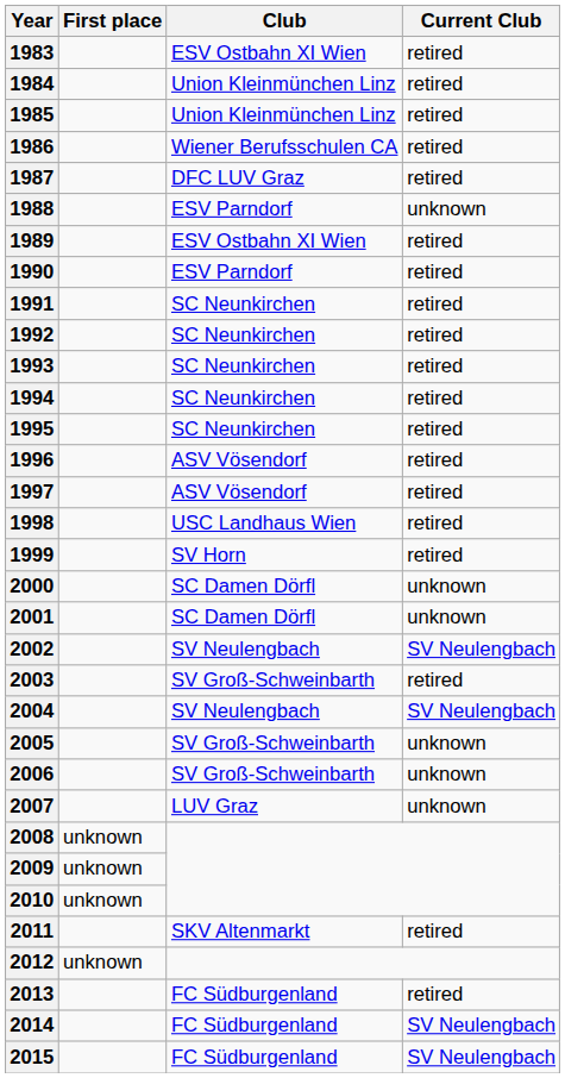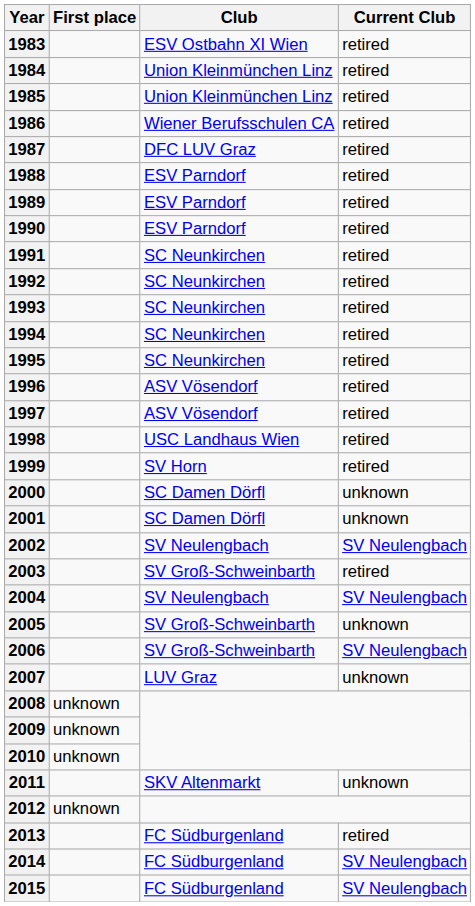 <table class="wikitable plainrowheaders sortable">
 <tr>
 <th scope=col>Year</th>
 <th scope=col>First place</th>
 <th scope=col>Club</th>
 <th scope=col>Current Club</th>
 </tr>
 <tr>
 <th scope=row style=text-align:center>1983</th>
 <td></td>
 <td> <a href='#'>ESV Ostbahn XI Wien</a></td>
 <td> retired</td>
 </tr>
 <tr>
 <th scope=row style=text-align:center>1984</th>
 <td></td>
 <td> <a href='#'>Union Kleinmünchen Linz</a></td>
 <td> retired</td>
 </tr>
 <tr>
 <th scope=row style=text-align:center>1985</th>
 <td></td>
 <td> <a href='#'>Union Kleinmünchen Linz</a></td>
 <td> retired</td>
 </tr>
 <tr>
 <th scope=row style=text-align:center>1986</th>
 <td></td>
 <td> <a href='#'>Wiener Berufsschulen CA</a></td>
 <td> retired</td>
 </tr>
 <tr>
 <th scope=row style=text-align:center>1987</th>
 <td></td>
 <td> <a href='#'>DFC LUV Graz</a></td>
 <td> retired</td>
 </tr>
 <tr>
 <th scope=row style=text-align:center>1988</th>
 <td></td>
 <td> <a href='#'>ESV Parndorf</a></td>
-<td> unknown</td>
+<td> retired</td>
 </tr>
 <tr>
 <th scope=row style=text-align:center>1989</th>
 <td></td>
-<td> <a href='#'>ESV Ostbahn XI Wien</a></td>
+<td> <a href='#'>ESV Parndorf</a></td>
 <td> retired</td>
 </tr>
 <tr>
 <th scope=row style=text-align:center>1990</th>
 <td></td>
 <td> <a href='#'>ESV Parndorf</a></td>
 <td> retired</td>
 </tr>
 <tr>
 <th scope=row style=text-align:center>1991</th>
 <td></td>
 <td> <a href='#'>SC Neunkirchen</a></td>
 <td> retired</td>
 </tr>
 <tr>
 <th scope=row style=text-align:center>1992</th>
 <td></td>
 <td> <a href='#'>SC Neunkirchen</a></td>
 <td> retired</td>
 </tr>
 <tr>
 <th scope=row style=text-align:center>1993</th>
 <td></td>
 <td> <a href='#'>SC Neunkirchen</a></td>
 <td> retired</td>
 </tr>
 <tr>
 <th scope=row style=text-align:center>1994</th>
 <td></td>
 <td> <a href='#'>SC Neunkirchen</a></td>
 <td> retired</td>
 </tr>
 <tr>
 <th scope=row style=text-align:center>1995</th>
 <td></td>
 <td> <a href='#'>SC Neunkirchen</a></td>
 <td> retired</td>
 </tr>
 <tr>
 <th scope=row style=text-align:center>1996</th>
 <td></td>
 <td> <a href='#'>ASV Vösendorf</a></td>
 <td> retired</td>
 </tr>
 <tr>
 <th scope=row style=text-align:center>1997</th>
 <td></td>
 <td> <a href='#'>ASV Vösendorf</a></td>
 <td> retired</td>
 </tr>
 <tr>
 <th scope=row style=text-align:center>1998</th>
 <td></td>
 <td> <a href='#'>USC Landhaus Wien</a></td>
 <td> retired</td>
 </tr>
 <tr>
 <th scope=row style=text-align:center>1999</th>
 <td></td>
 <td> <a href='#'>SV Horn</a></td>
 <td> retired</td>
 </tr>
 <tr>
 <th scope=row style=text-align:center>2000</th>
 <td></td>
 <td> <a href='#'>SC Damen Dörfl</a></td>
 <td> unknown</td>
 </tr>
 <tr>
 <th scope=row style=text-align:center>2001</th>
 <td></td>
 <td> <a href='#'>SC Damen Dörfl</a></td>
 <td> unknown</td>
 </tr>
 <tr>
 <th scope=row style=text-align:center>2002</th>
 <td></td>
 <td> <a href='#'>SV Neulengbach</a></td>
 <td> <a href='#'>SV Neulengbach</a></td>
 </tr>
 <tr>
 <th scope=row style=text-align:center>2003</th>
 <td></td>
 <td> <a href='#'>SV Groß-Schweinbarth</a></td>
 <td> retired</td>
 </tr>
 <tr>
 <th scope=row style=text-align:center>2004</th>
 <td></td>
 <td> <a href='#'>SV Neulengbach</a></td>
 <td> <a href='#'>SV Neulengbach</a></td>
 </tr>
 <tr>
 <th scope=row style=text-align:center>2005</th>
 <td></td>
 <td> <a href='#'>SV Groß-Schweinbarth</a></td>
 <td> unknown</td>
 </tr>
 <tr>
 <th scope=row style=text-align:center>2006</th>
 <td></td>
 <td> <a href='#'>SV Groß-Schweinbarth</a></td>
-<td> unknown</td>
+<td> <a href='#'>SV Neulengbach</a></td>
 </tr>
 <tr>
 <th scope=row style=text-align:center>2007</th>
 <td></td>
 <td> <a href='#'>LUV Graz</a></td>
 <td> unknown</td>
 </tr>
 <tr>
 <th scope=row style=text-align:center>2008</th>
 <td>unknown</td>
 </tr>
 <tr>
 <th scope=row style=text-align:center>2009</th>
 <td>unknown</td>
 </tr>
 <tr>
 <th scope=row style=text-align:center>2010</th>
 <td>unknown</td>
 </tr>
 <tr>
 <th scope=row style=text-align:center>2011</th>
 <td></td>
 <td> <a href='#'>SKV Altenmarkt</a></td>
-<td> retired</td>
+<td> unknown</td>
 </tr>
 <tr>
 <th scope=row style=text-align:center>2012</th>
 <td>unknown</td>
 </tr>
 <tr>
 <th scope=row style=text-align:center>2013</th>
 <td></td>
 <td> <a href='#'>FC Südburgenland</a></td>
 <td> retired</td>
 </tr>
 <tr>
 <th scope=row style=text-align:center>2014</th>
 <td></td>
 <td> <a href='#'>FC Südburgenland</a></td>
 <td> <a href='#'>SV Neulengbach</a></td>
 </tr>
 <tr>
 <th scope=row style=text-align:center>2015</th>
 <td></td>
 <td> <a href='#'>FC Südburgenland</a></td>
 <td> <a href='#'>SV Neulengbach</a></td>
 </tr>
 </table>
